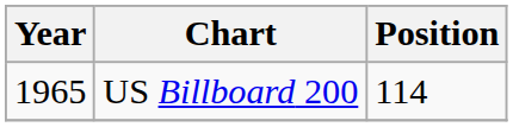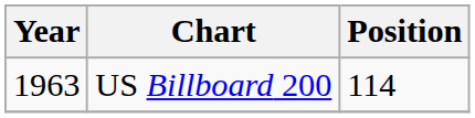 <table class="wikitable">
 <tr>
 <th align="left">Year</th>
 <th align="left">Chart</th>
 <th align="left">Position</th>
 </tr>
 <tr>
-<td align="left">1965</td>
+<td align="left">1963</td>
 <td align="left">US <a href='#'><em>Billboard</em> 200</a></td>
 <td align="left">114</td>
 </tr>
 <tr>
 </tr>
 </table>
